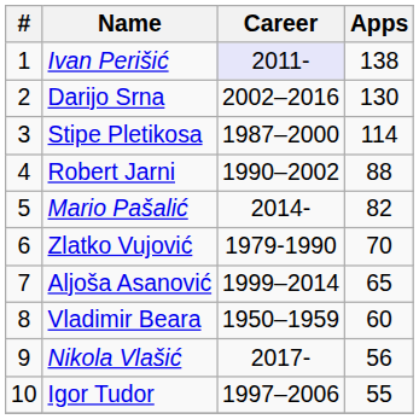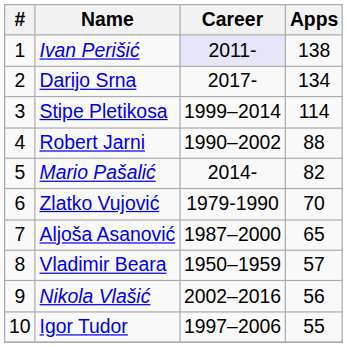 <table class="wikitable sortable" style="text-align: center;">
 <tr>
 <th>#</th>
 <th>Name</th>
 <th>Career</th>
 <th>Apps</th>
 </tr>
 <tr>
 <td>1</td>
 <td align="left"> <em><a href='#'>Ivan Perišić</a></em></td>
 <td style="background: lavender;">2011-</td>
 <td>138</td>
 </tr>
 <tr>
 <td>2</td>
 <td align="left"> <a href='#'>Darijo Srna</a></td>
-<td>2002–2016</td>
-<td>130</td>
+<td>2017-</td>
+<td>134</td>
 </tr>
 <tr>
 <td>3</td>
 <td align="left"> <a href='#'>Stipe Pletikosa</a></td>
-<td>1987–2000</td>
+<td>1999–2014</td>
 <td>114</td>
 </tr>
 <tr>
 <td>4</td>
 <td align="left">  <a href='#'>Robert Jarni</a></td>
 <td>1990–2002</td>
 <td>88</td>
 </tr>
 <tr>
 <td>5</td>
 <td align="left"><em> <a href='#'>Mario Pašalić</a></em></td>
 <td>2014-</td>
 <td>82</td>
 </tr>
 <tr>
 <td>6</td>
 <td align="left"> <a href='#'>Zlatko Vujović</a></td>
 <td>1979-1990</td>
 <td>70</td>
 </tr>
 <tr>
 <td>7</td>
 <td align="left">  <a href='#'>Aljoša Asanović</a></td>
-<td>1999–2014</td>
+<td>1987–2000</td>
 <td>65</td>
 </tr>
 <tr>
 <td>8</td>
 <td align="left"> <a href='#'>Vladimir Beara</a></td>
 <td>1950–1959</td>
-<td>60</td>
+<td>57</td>
 </tr>
 <tr>
 <td>9</td>
 <td align="left"> <em><a href='#'>Nikola Vlašić</a></em></td>
-<td>2017-</td>
+<td>2002–2016</td>
 <td>56</td>
 </tr>
 <tr>
 <td>10</td>
 <td align="left"> <a href='#'>Igor Tudor</a></td>
 <td>1997–2006</td>
 <td>55</td>
 </tr>
 <tr>
 </tr>
 </table>
